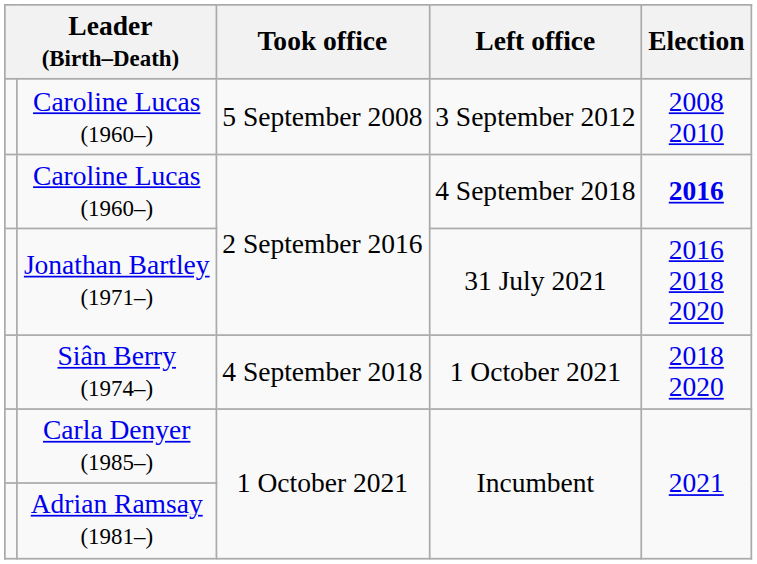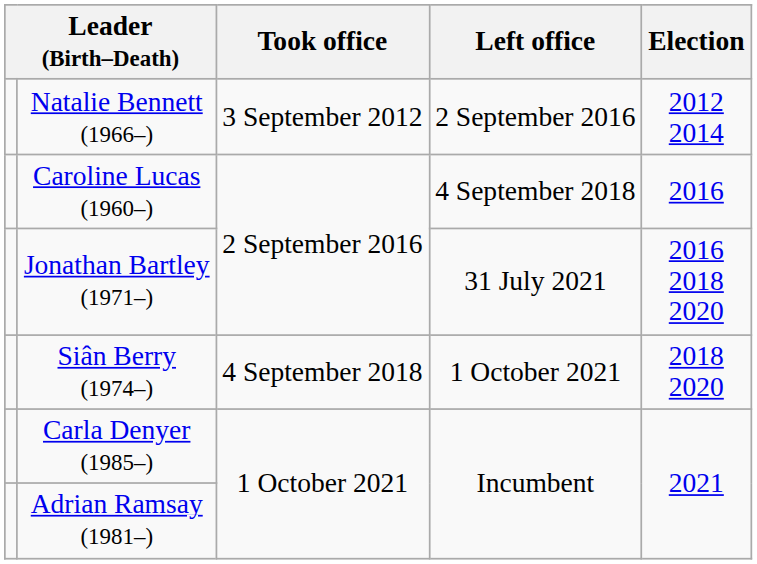 <table class="wikitable" style="text-align:center">
 <tr>
 <th colspan="2">Leader<br><small>(Birth–Death)</small></th>
 <th>Took office</th>
 <th>Left office</th>
 <th>Election</th>
 </tr>
 <tr>
 <td></td>
-<td><a href='#'>Caroline Lucas</a><br><small>(1960–)</small></td>
-<td>5 September 2008</td>
+<td><a href='#'>Natalie Bennett</a><br><small>(1966–)</small></td>
 <td>3 September 2012</td>
-<td><a href='#'>2008</a><br><a href='#'>2010</a></td>
+<td>2 September 2016</td>
+<td><a href='#'>2012</a><br><a href='#'>2014</a></td>
 </tr>
 <tr>
 <td></td>
 <td><a href='#'>Caroline Lucas</a><br><small>(1960–)</small></td>
 <td rowspan="2">2 September 2016</td>
 <td>4 September 2018</td>
-<td><strong><a href='#'>2016</a></strong></td>
+<td><a href='#'>2016</a></td>
 </tr>
 <tr>
 <td></td>
 <td><a href='#'>Jonathan Bartley</a><br><small>(1971–)</small></td>
 <td>31 July 2021</td>
 <td><a href='#'>2016</a><br><a href='#'>2018</a><br><a href='#'>2020</a></td>
 </tr>
 <tr>
 <td></td>
 <td><a href='#'>Siân Berry</a><br><small>(1974–)</small></td>
 <td>4 September 2018</td>
 <td>1 October 2021</td>
 <td><a href='#'>2018</a><br><a href='#'>2020</a></td>
 </tr>
 <tr>
 <td></td>
 <td><a href='#'>Carla Denyer</a><br><small>(1985–)</small></td>
 <td rowspan="2">1 October 2021</td>
 <td rowspan="2">Incumbent</td>
 <td rowspan="2"><a href='#'>2021</a></td>
 </tr>
 <tr>
 <td></td>
 <td><a href='#'>Adrian Ramsay</a><br><small>(1981–)</small></td>
 </tr>
 </table>
